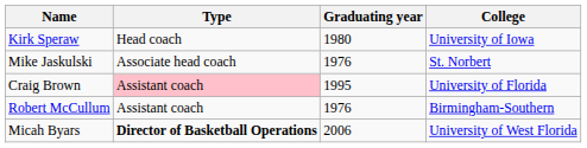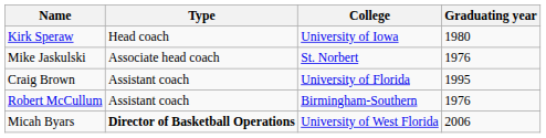 <table class="wikitable" style="font-size: 95%;">
 <tr>
 <th>Name</th>
 <th>Type</th>
+<th>College</th>
 <th>Graduating year</th>
-<th>College</th>
 </tr>
 <tr>
 <td><a href='#'>Kirk Speraw</a></td>
 <td>Head coach</td>
+<td><a href='#'>University of Iowa</a></td>
 <td>1980</td>
-<td><a href='#'>University of Iowa</a></td>
 </tr>
 <tr>
 <td>Mike Jaskulski</td>
 <td>Associate head coach</td>
+<td><a href='#'>St. Norbert</a></td>
 <td>1976</td>
-<td><a href='#'>St. Norbert</a></td>
 </tr>
 <tr>
 <td>Craig Brown</td>
-<td style="background: pink;">Assistant coach</td>
+<td>Assistant coach</td>
+<td><a href='#'>University of Florida</a></td>
 <td>1995</td>
-<td><a href='#'>University of Florida</a></td>
 </tr>
 <tr>
 <td><a href='#'>Robert McCullum</a></td>
 <td>Assistant coach</td>
+<td><a href='#'>Birmingham-Southern</a></td>
 <td>1976</td>
-<td><a href='#'>Birmingham-Southern</a></td>
 </tr>
 <tr>
 <td>Micah Byars</td>
 <td><strong>Director of Basketball Operations</strong></td>
+<td><a href='#'>University of West Florida</a></td>
 <td>2006</td>
-<td><a href='#'>University of West Florida</a></td>
 </tr>
 </table>
